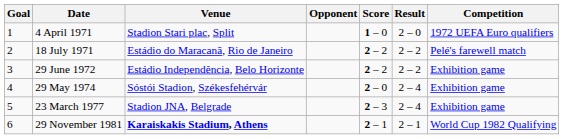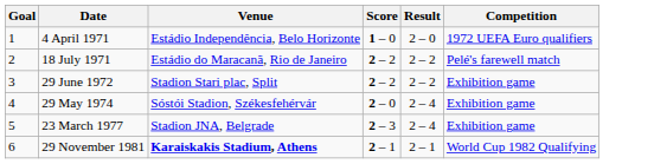 <table class="wikitable" style="font-size: 95%;">
 <tr>
 <th>Goal</th>
 <th>Date</th>
 <th>Venue</th>
-<th>Opponent</th>
 <th>Score</th>
 <th>Result</th>
 <th>Competition</th>
 </tr>
 <tr>
 <td>1</td>
 <td>4 April 1971</td>
-<td><a href='#'>Stadion Stari plac</a>, <a href='#'>Split</a></td>
-<td></td>
+<td><a href='#'>Estádio Independência</a>, <a href='#'>Belo Horizonte</a></td>
 <td align="center"><strong>1</strong> – 0</td>
 <td align="center">2 – 0</td>
 <td><a href='#'>1972 UEFA Euro qualifiers</a></td>
 </tr>
 <tr>
 <td>2</td>
 <td>18 July 1971</td>
 <td><a href='#'>Estádio do Maracanã</a>, <a href='#'>Rio de Janeiro</a></td>
-<td></td>
 <td align="center"><strong>2</strong> – 2</td>
 <td align="center">2 – 2</td>
 <td><a href='#'>Pelé's farewell match</a></td>
 </tr>
 <tr>
 <td>3</td>
 <td>29 June 1972</td>
-<td><a href='#'>Estádio Independência</a>, <a href='#'>Belo Horizonte</a></td>
-<td></td>
+<td><a href='#'>Stadion Stari plac</a>, <a href='#'>Split</a></td>
 <td align="center"><strong>2</strong> – 2</td>
 <td align="center">2 – 2</td>
 <td><a href='#'>Exhibition game</a></td>
 </tr>
 <tr>
 <td>4</td>
 <td>29 May 1974</td>
 <td><a href='#'>Sóstói Stadion</a>, <a href='#'>Székesfehérvár</a></td>
-<td></td>
 <td align="center"><strong>2</strong> – 0</td>
 <td align="center">2 – 4</td>
 <td><a href='#'>Exhibition game</a></td>
 </tr>
 <tr>
 <td>5</td>
 <td>23 March 1977</td>
 <td><a href='#'>Stadion JNA</a>, <a href='#'>Belgrade</a></td>
-<td></td>
 <td align="center"><strong>2</strong> – 3</td>
 <td align="center">2 – 4</td>
 <td><a href='#'>Exhibition game</a></td>
 </tr>
 <tr>
 <td>6</td>
 <td>29 November 1981</td>
 <td><strong><a href='#'>Karaiskakis Stadium</a>, <a href='#'>Athens</a></strong></td>
-<td></td>
 <td align="center"><strong>2</strong> – 1</td>
 <td align="center">2 – 1</td>
 <td><a href='#'>World Cup 1982 Qualifying</a></td>
 </tr>
 </table>
